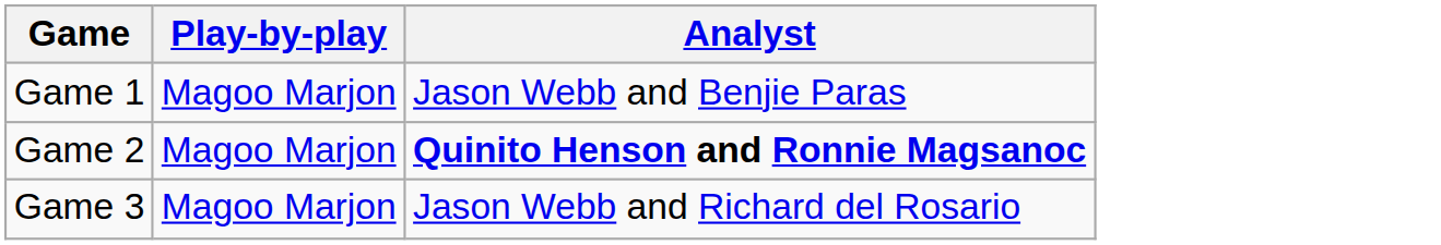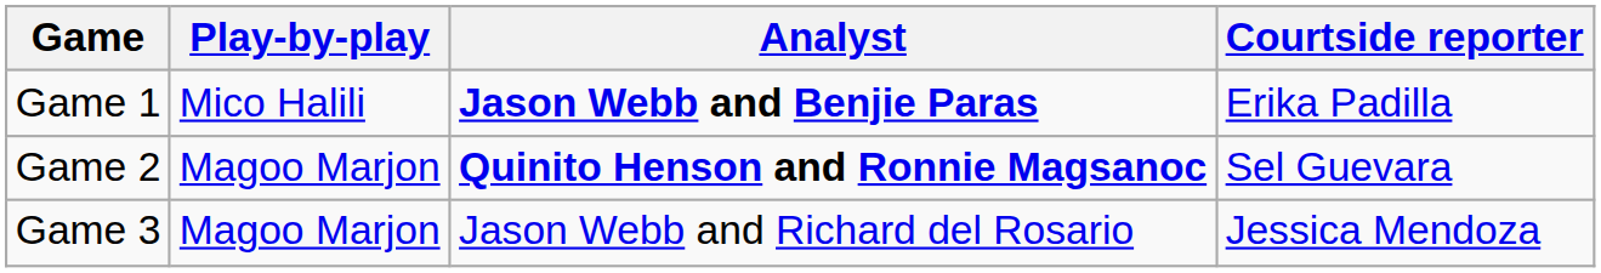 <table class=wikitable>
 <tr>
 <th>Game</th>
 <th><a href='#'>Play-by-play</a></th>
 <th><a href='#'>Analyst</a></th>
+<th><a href='#'>Courtside reporter</a></th>
 </tr>
 <tr>
 <td>Game 1</td>
-<td><a href='#'>Magoo Marjon</a></td>
-<td><a href='#'>Jason Webb</a> and <a href='#'>Benjie Paras</a></td>
+<td><a href='#'>Mico Halili</a></td>
+<td><strong><a href='#'>Jason Webb</a> and <a href='#'>Benjie Paras</a></strong></td>
+<td><a href='#'>Erika Padilla</a></td>
 </tr>
 <tr>
 <td>Game 2</td>
 <td><a href='#'>Magoo Marjon</a></td>
 <td><strong><a href='#'>Quinito Henson</a> and <a href='#'>Ronnie Magsanoc</a></strong></td>
+<td><a href='#'>Sel Guevara</a></td>
 </tr>
 <tr>
 <td>Game 3</td>
 <td><a href='#'>Magoo Marjon</a></td>
 <td><a href='#'>Jason Webb</a> and <a href='#'>Richard del Rosario</a></td>
+<td><a href='#'>Jessica Mendoza</a></td>
 </tr>
 </table>
